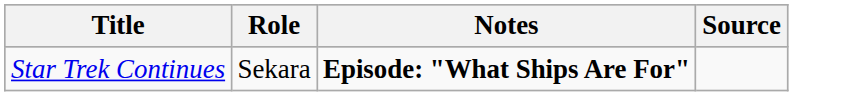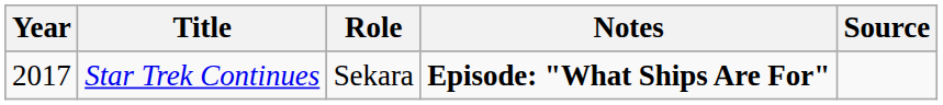 <table class="wikitable sortable plainrowheaders">
 <tr>
+<th>Year</th>
 <th>Title</th>
 <th>Role</th>
 <th class="unsortable">Notes</th>
 <th class="unsortable">Source</th>
 </tr>
 <tr>
+<td>2017</td>
 <td><em><a href='#'>Star Trek Continues</a></em></td>
 <td>Sekara</td>
 <td><strong>Episode: "What Ships Are For"</strong></td>
 <td></td>
 </tr>
 </table>
